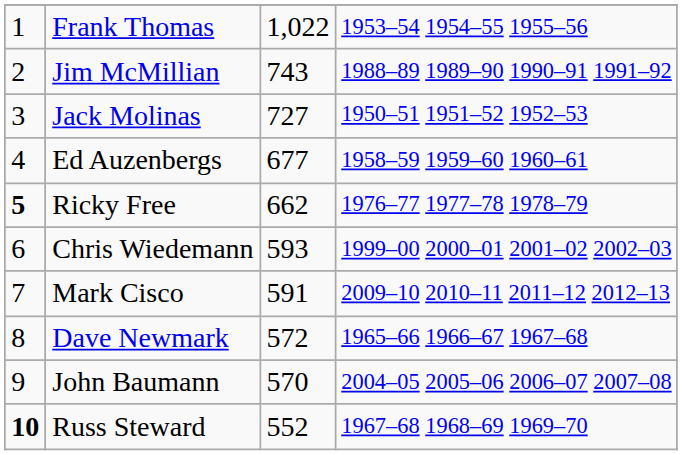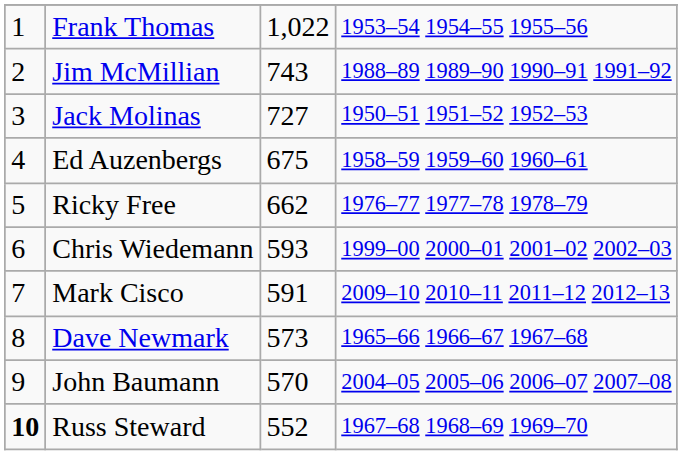 <table class="wikitable">
 <tr>
 </tr>
 <tr>
 <td>1</td>
 <td><a href='#'>Frank Thomas</a></td>
 <td>1,022</td>
 <td style="font-size:80%;"><a href='#'>1953–54</a> <a href='#'>1954–55</a> <a href='#'>1955–56</a></td>
 </tr>
 <tr>
 <td>2</td>
 <td><a href='#'>Jim McMillian</a></td>
 <td>743</td>
 <td style="font-size:80%;"><a href='#'>1988–89</a> <a href='#'>1989–90</a> <a href='#'>1990–91</a> <a href='#'>1991–92</a></td>
 </tr>
 <tr>
 <td>3</td>
 <td><a href='#'>Jack Molinas</a></td>
 <td>727</td>
 <td style="font-size:80%;"><a href='#'>1950–51</a> <a href='#'>1951–52</a> <a href='#'>1952–53</a></td>
 </tr>
 <tr>
 <td>4</td>
 <td>Ed Auzenbergs</td>
-<td>677</td>
+<td>675</td>
 <td style="font-size:80%;"><a href='#'>1958–59</a> <a href='#'>1959–60</a> <a href='#'>1960–61</a></td>
 </tr>
 <tr>
-<td><strong>5</strong></td>
+<td>5</td>
 <td>Ricky Free</td>
 <td>662</td>
 <td style="font-size:80%;"><a href='#'>1976–77</a> <a href='#'>1977–78</a> <a href='#'>1978–79</a></td>
 </tr>
 <tr>
 <td>6</td>
 <td>Chris Wiedemann</td>
 <td>593</td>
 <td style="font-size:80%;"><a href='#'>1999–00</a> <a href='#'>2000–01</a> <a href='#'>2001–02</a> <a href='#'>2002–03</a></td>
 </tr>
 <tr>
 <td>7</td>
 <td>Mark Cisco</td>
 <td>591</td>
 <td style="font-size:80%;"><a href='#'>2009–10</a> <a href='#'>2010–11</a> <a href='#'>2011–12</a> <a href='#'>2012–13</a></td>
 </tr>
 <tr>
 <td>8</td>
 <td><a href='#'>Dave Newmark</a></td>
-<td>572</td>
+<td>573</td>
 <td style="font-size:80%;"><a href='#'>1965–66</a> <a href='#'>1966–67</a> <a href='#'>1967–68</a></td>
 </tr>
 <tr>
 <td>9</td>
 <td>John Baumann</td>
 <td>570</td>
 <td style="font-size:80%;"><a href='#'>2004–05</a> <a href='#'>2005–06</a> <a href='#'>2006–07</a> <a href='#'>2007–08</a></td>
 </tr>
 <tr>
 <td><strong>10</strong></td>
 <td>Russ Steward</td>
 <td>552</td>
 <td style="font-size:80%;"><a href='#'>1967–68</a> <a href='#'>1968–69</a> <a href='#'>1969–70</a></td>
 </tr>
 </table>
